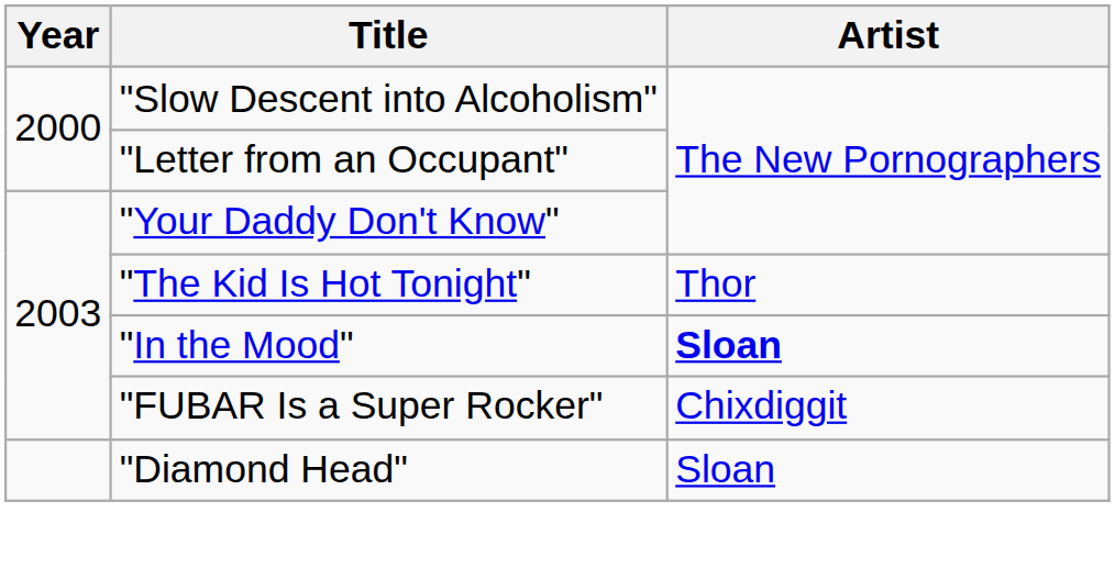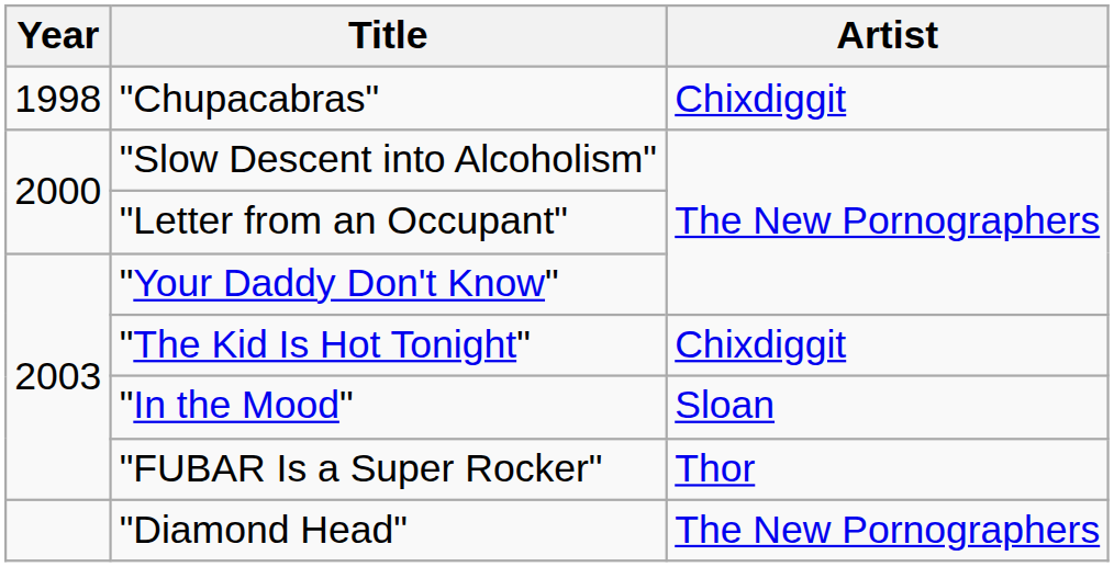 <table class="wikitable plainrowheaders">
 <tr>
 <th>Year</th>
 <th>Title</th>
 <th>Artist</th>
+</tr>
+<tr>
+<td>1998</td>
+<td>"Chupacabras"</td>
+<td><a href='#'>Chixdiggit</a></td>
 </tr>
 <tr>
 <td rowspan=2>2000</td>
 <td>"Slow Descent into Alcoholism"</td>
 <td rowspan=3><a href='#'>The New Pornographers</a></td>
 </tr>
 <tr>
 <td>"Letter from an Occupant"</td>
 </tr>
 <tr>
 <td rowspan=4>2003</td>
 <td>"<a href='#'>Your Daddy Don't Know</a>"</td>
 </tr>
 <tr>
 <td>"<a href='#'>The Kid Is Hot Tonight</a>"</td>
-<td><a href='#'>Thor</a></td>
+<td><a href='#'>Chixdiggit</a></td>
 </tr>
 <tr>
 <td>"<a href='#'>In the Mood</a>"</td>
-<td><strong><a href='#'>Sloan</a></strong></td>
+<td><a href='#'>Sloan</a></td>
 </tr>
 <tr>
 <td>"FUBAR Is a Super Rocker"</td>
-<td><a href='#'>Chixdiggit</a></td>
+<td><a href='#'>Thor</a></td>
 </tr>
 <tr>
 <td></td>
 <td>"Diamond Head"</td>
-<td><a href='#'>Sloan</a></td>
+<td><a href='#'>The New Pornographers</a></td>
 </tr>
 </table>
